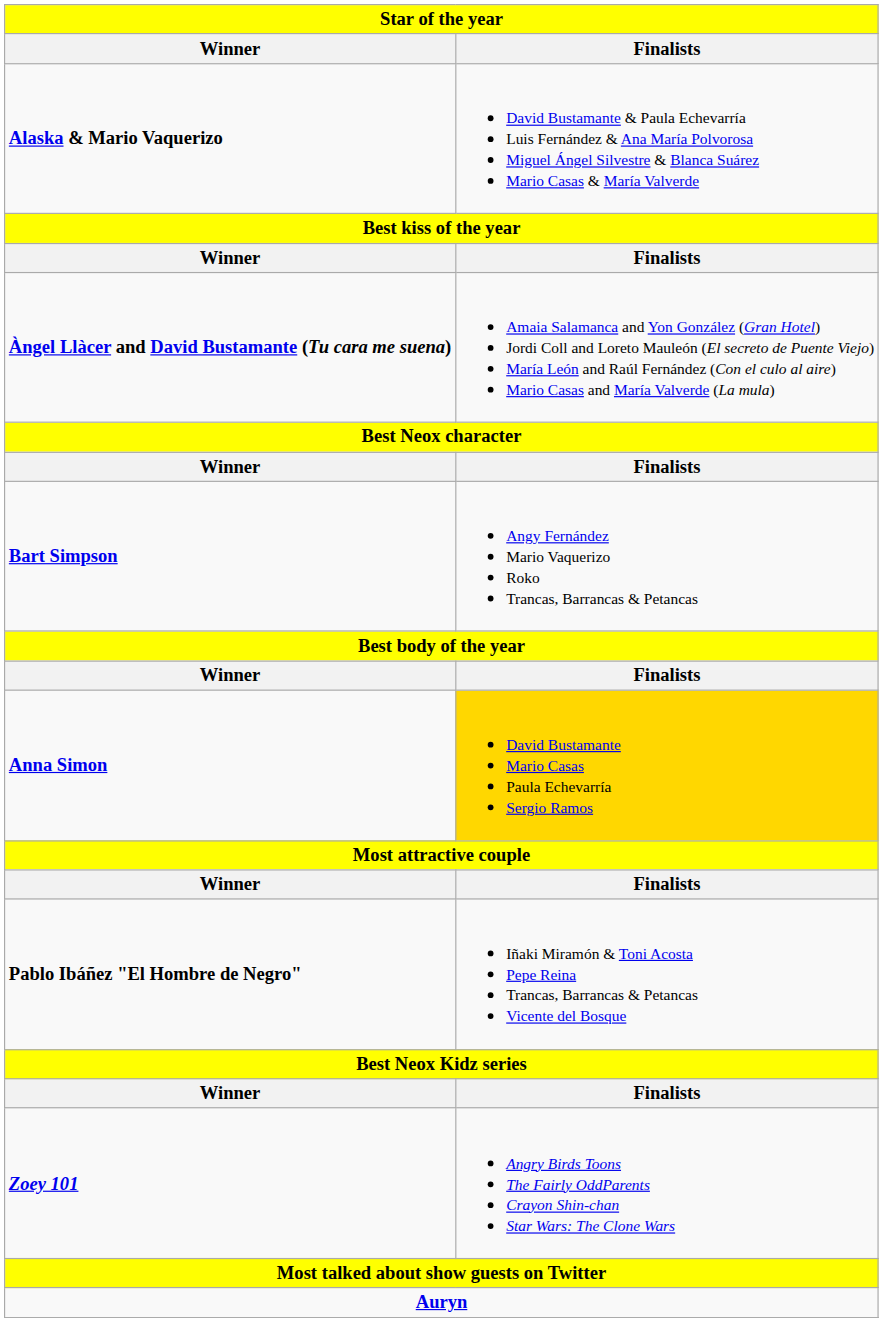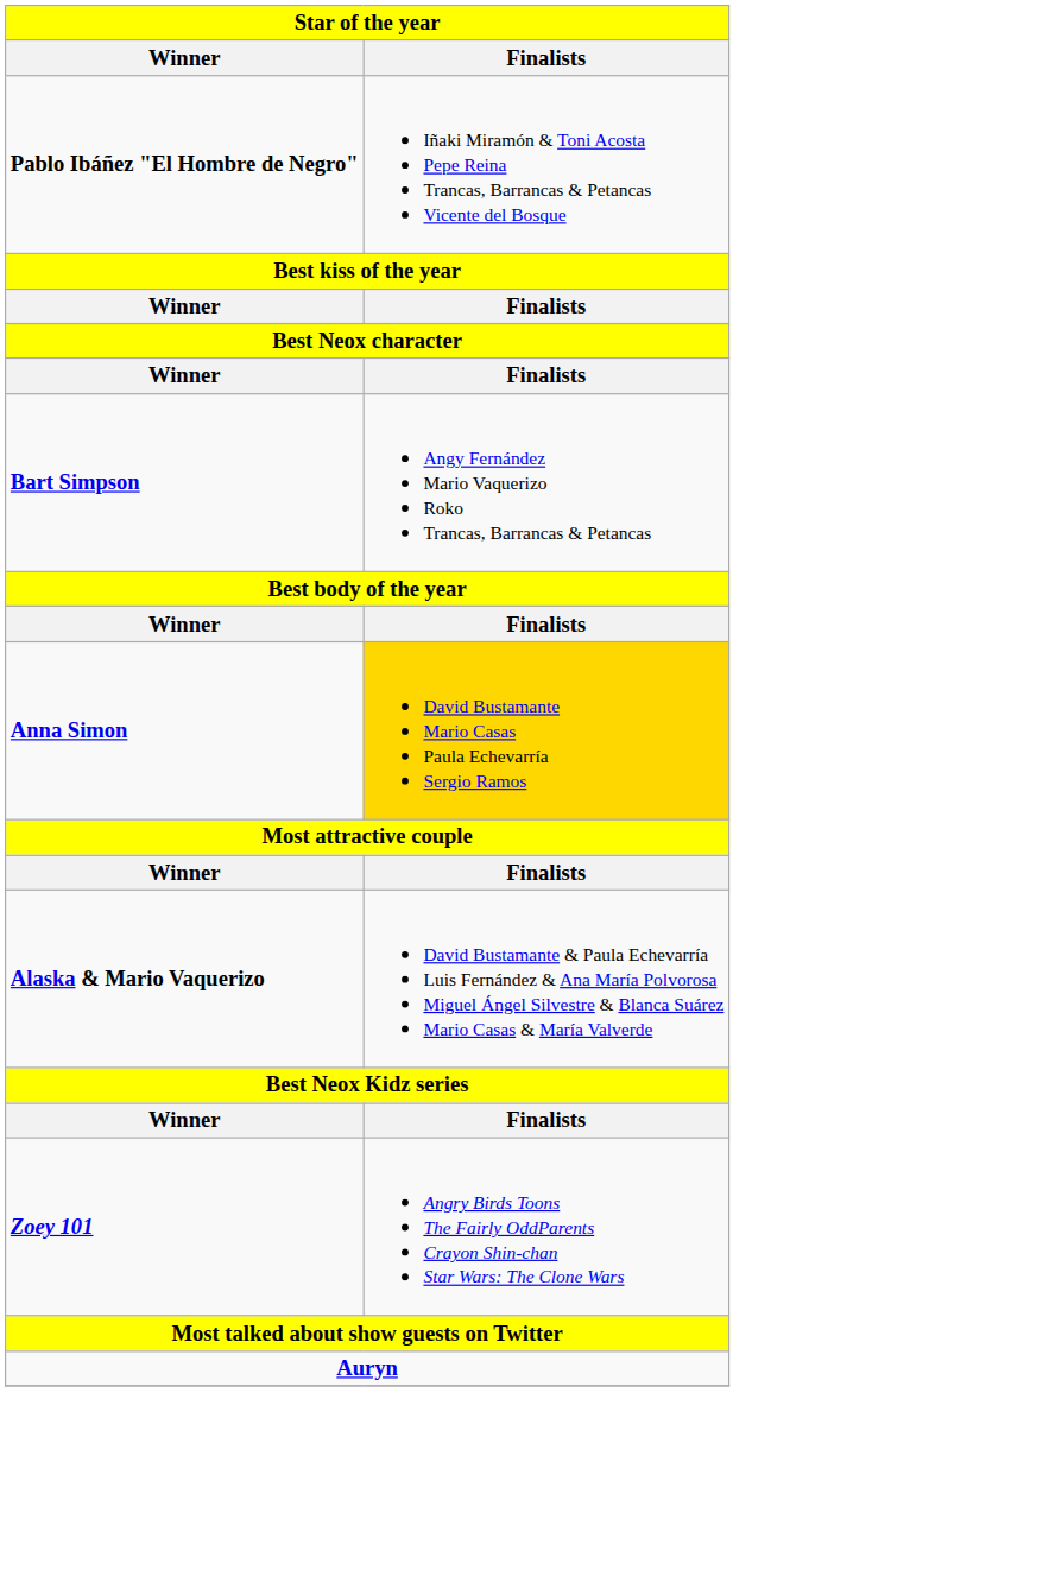 <table class="wikitable">
 <tr>
 <td colspan="2" bgcolor=Yellow align=center><strong>Star of the year</strong></td>
 </tr>
 <tr>
 <th>Winner</th>
 <th>Finalists</th>
 </tr>
 <tr>
-<td><strong><a href='#'>Alaska</a> & Mario Vaquerizo</strong></td>
-<td><br><ul><li><small><a href='#'>David Bustamante</a> & Paula Echevarría</small></li><li><small>Luis Fernández & <a href='#'>Ana María Polvorosa</a></small></li><li><small><a href='#'>Miguel Ángel Silvestre</a> & <a href='#'>Blanca Suárez</a></small></li><li><small><a href='#'>Mario Casas</a> & <a href='#'>María Valverde</a></small></li></ul></td>
+<td><strong>Pablo Ibáñez "El Hombre de Negro"</strong></td>
+<td><br><ul><li><small>Iñaki Miramón & <a href='#'>Toni Acosta</a></small></li><li><small><a href='#'>Pepe Reina</a></small></li><li><small>Trancas, Barrancas & Petancas</small></li><li><small><a href='#'>Vicente del Bosque</a></small></li></ul></td>
 </tr>
 <tr>
 <td colspan="2" bgcolor=Yellow align=center><strong>Best kiss of the year</strong></td>
 </tr>
 <tr>
 <th>Winner</th>
 <th>Finalists</th>
-</tr>
-<tr>
-<td><strong><a href='#'>Àngel Llàcer</a> and <a href='#'>David Bustamante</a> (<em>Tu cara me suena</em>)</strong></td>
-<td><br><ul><li><small><a href='#'>Amaia Salamanca</a> and <a href='#'>Yon González</a> (<em><a href='#'>Gran Hotel</a></em>)</small></li><li><small>Jordi Coll and Loreto Mauleón (<em>El secreto de Puente Viejo</em>)</small></li><li><small><a href='#'>María León</a> and Raúl Fernández (<em>Con el culo al aire</em>)</small></li><li><small><a href='#'>Mario Casas</a> and <a href='#'>María Valverde</a> (<em>La mula</em>)</small></li></ul></td>
 </tr>
 <tr>
 <td colspan="2" bgcolor=Yellow align=center><strong>Best Neox character</strong></td>
 </tr>
 <tr>
 <th>Winner</th>
 <th>Finalists</th>
 </tr>
 <tr>
 <td><strong><a href='#'>Bart Simpson</a></strong></td>
 <td><br><ul><li><small><a href='#'>Angy Fernández</a></small></li><li><small>Mario Vaquerizo</small></li><li><small>Roko</small></li><li><small>Trancas, Barrancas & Petancas</small></li></ul></td>
 </tr>
 <tr>
 <td colspan="2" bgcolor=Yellow align=center><strong>Best body of the year</strong></td>
 </tr>
 <tr>
 <th>Winner</th>
 <th>Finalists</th>
 </tr>
 <tr>
 <td><strong><a href='#'>Anna Simon</a></strong></td>
 <td style="background: gold;"><br><ul><li><small><a href='#'>David Bustamante</a></small></li><li><small><a href='#'>Mario Casas</a></small></li><li><small>Paula Echevarría</small></li><li><small><a href='#'>Sergio Ramos</a></small></li></ul></td>
 </tr>
 <tr>
 <td colspan="2" bgcolor=Yellow align=center><strong>Most attractive couple</strong></td>
 </tr>
 <tr>
 <th>Winner</th>
 <th>Finalists</th>
 </tr>
 <tr>
-<td><strong>Pablo Ibáñez "El Hombre de Negro"</strong></td>
-<td><br><ul><li><small>Iñaki Miramón & <a href='#'>Toni Acosta</a></small></li><li><small><a href='#'>Pepe Reina</a></small></li><li><small>Trancas, Barrancas & Petancas</small></li><li><small><a href='#'>Vicente del Bosque</a></small></li></ul></td>
+<td><strong><a href='#'>Alaska</a> & Mario Vaquerizo</strong></td>
+<td><br><ul><li><small><a href='#'>David Bustamante</a> & Paula Echevarría</small></li><li><small>Luis Fernández & <a href='#'>Ana María Polvorosa</a></small></li><li><small><a href='#'>Miguel Ángel Silvestre</a> & <a href='#'>Blanca Suárez</a></small></li><li><small><a href='#'>Mario Casas</a> & <a href='#'>María Valverde</a></small></li></ul></td>
 </tr>
 <tr>
 <td colspan="2" bgcolor=Yellow align=center><strong>Best Neox Kidz series</strong></td>
 </tr>
 <tr>
 <th>Winner</th>
 <th>Finalists</th>
 </tr>
 <tr>
 <td><strong><em><a href='#'>Zoey 101</a></em></strong></td>
 <td><br><ul><li><small><em><a href='#'>Angry Birds Toons</a></em></small></li><li><small><em><a href='#'>The Fairly OddParents</a></em></small></li><li><small><em><a href='#'>Crayon Shin-chan</a></em></small></li><li><small><em><a href='#'>Star Wars: The Clone Wars</a></em></small></li></ul></td>
 </tr>
 <tr>
 <td colspan="2" bgcolor=Yellow align=center><strong>Most talked about show guests on Twitter</strong></td>
 </tr>
 <tr>
 <td colspan="2" align=center><strong><a href='#'>Auryn</a></strong></td>
 </tr>
 <tr>
 </tr>
 </table>
